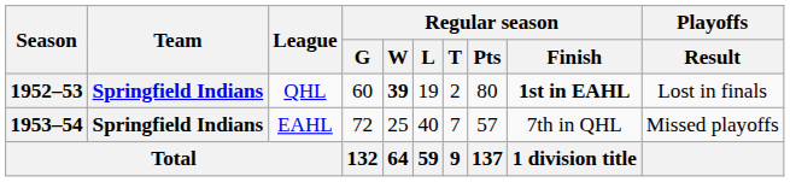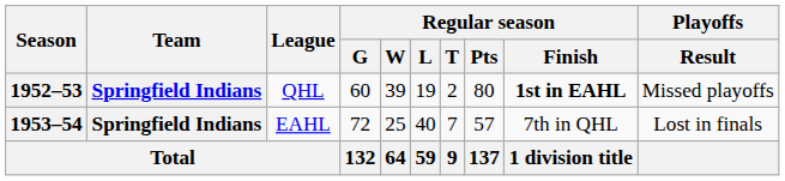 <table class="wikitable" style="font-size: 95%; text-align:center;">
 <tr>
 <th rowspan="2">Season</th>
 <th rowspan="2">Team</th>
 <th rowspan="2">League</th>
 <th colspan="6">Regular season</th>
 <th colspan="1">Playoffs</th>
 </tr>
 <tr>
 <th>G</th>
 <th>W</th>
 <th>L</th>
 <th>T</th>
 <th>Pts</th>
 <th>Finish</th>
 <th>Result</th>
 </tr>
 <tr>
 <th>1952–53</th>
 <th><a href='#'>Springfield Indians</a></th>
 <td><a href='#'>QHL</a></td>
 <td>60</td>
-<td><strong>39</strong></td>
+<td>39</td>
 <td>19</td>
 <td>2</td>
 <td>80</td>
 <td><strong>1st in EAHL</strong></td>
-<td>Lost in finals</td>
+<td>Missed playoffs</td>
 </tr>
 <tr>
 <th>1953–54</th>
 <th>Springfield Indians</th>
 <td><a href='#'>EAHL</a></td>
 <td>72</td>
 <td>25</td>
 <td>40</td>
 <td>7</td>
 <td>57</td>
 <td>7th in QHL</td>
-<td>Missed playoffs</td>
+<td>Lost in finals</td>
 </tr>
 <tr>
 <th colspan="3">Total</th>
 <th>132</th>
 <th>64</th>
 <th>59</th>
 <th>9</th>
 <th>137</th>
 <th>1 division title</th>
 <th></th>
 </tr>
 </table>
